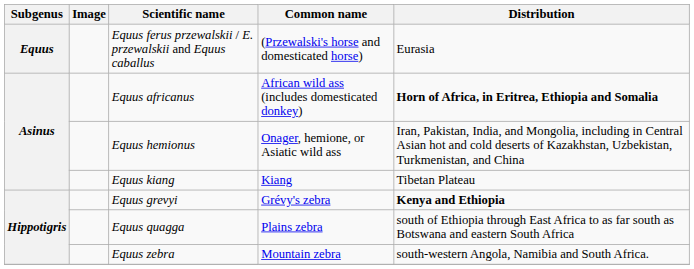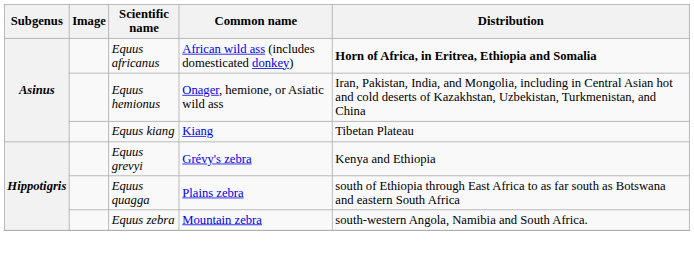 <table class="wikitable collapsible">
 <tr>
 <th>Subgenus</th>
 <th>Image</th>
 <th>Scientific name</th>
 <th>Common name</th>
 <th>Distribution</th>
-</tr>
-<tr>
-<th rowspan="1" style="text-align:center;"><em>Equus</em></th>
-<td> </td>
-<td><em>Equus ferus przewalskii</em> / <em>E. przewalskii</em> and <em>Equus caballus</em></td>
-<td>(<a href='#'>Przewalski's horse</a> and domesticated <a href='#'>horse</a>)</td>
-<td>Eurasia</td>
 </tr>
 <tr>
 <th rowspan="3" style="text-align:center;"><em>Asinus</em></th>
 <td></td>
 <td><em>Equus africanus</em></td>
 <td><a href='#'>African wild ass</a> (includes domesticated <a href='#'>donkey</a>)</td>
 <td><strong>Horn of Africa, in Eritrea, Ethiopia and Somalia</strong></td>
 </tr>
 <tr>
 <td></td>
 <td><em>Equus hemionus</em></td>
 <td><a href='#'>Onager</a>, hemione, or Asiatic wild ass</td>
 <td>Iran, Pakistan, India, and Mongolia, including in Central Asian hot and cold deserts of Kazakhstan, Uzbekistan, Turkmenistan, and China</td>
 </tr>
 <tr>
 <td></td>
 <td><em>Equus kiang</em></td>
 <td><a href='#'>Kiang</a></td>
 <td>Tibetan Plateau</td>
 </tr>
 <tr>
 <th rowspan="3" style="text-align:center;"><em>Hippotigris</em></th>
 <td></td>
 <td><em>Equus grevyi</em></td>
 <td><a href='#'>Grévy's zebra</a></td>
-<td><strong>Kenya and Ethiopia</strong></td>
+<td>Kenya and Ethiopia</td>
 </tr>
 <tr>
 <td></td>
 <td><em>Equus quagga</em></td>
 <td><a href='#'>Plains zebra</a></td>
 <td>south of Ethiopia through East Africa to as far south as Botswana and eastern South Africa</td>
 </tr>
 <tr>
 <td></td>
 <td><em>Equus zebra</em></td>
 <td><a href='#'>Mountain zebra</a></td>
 <td>south-western Angola, Namibia and South Africa.</td>
 </tr>
 <tr>
 </tr>
 </table>
